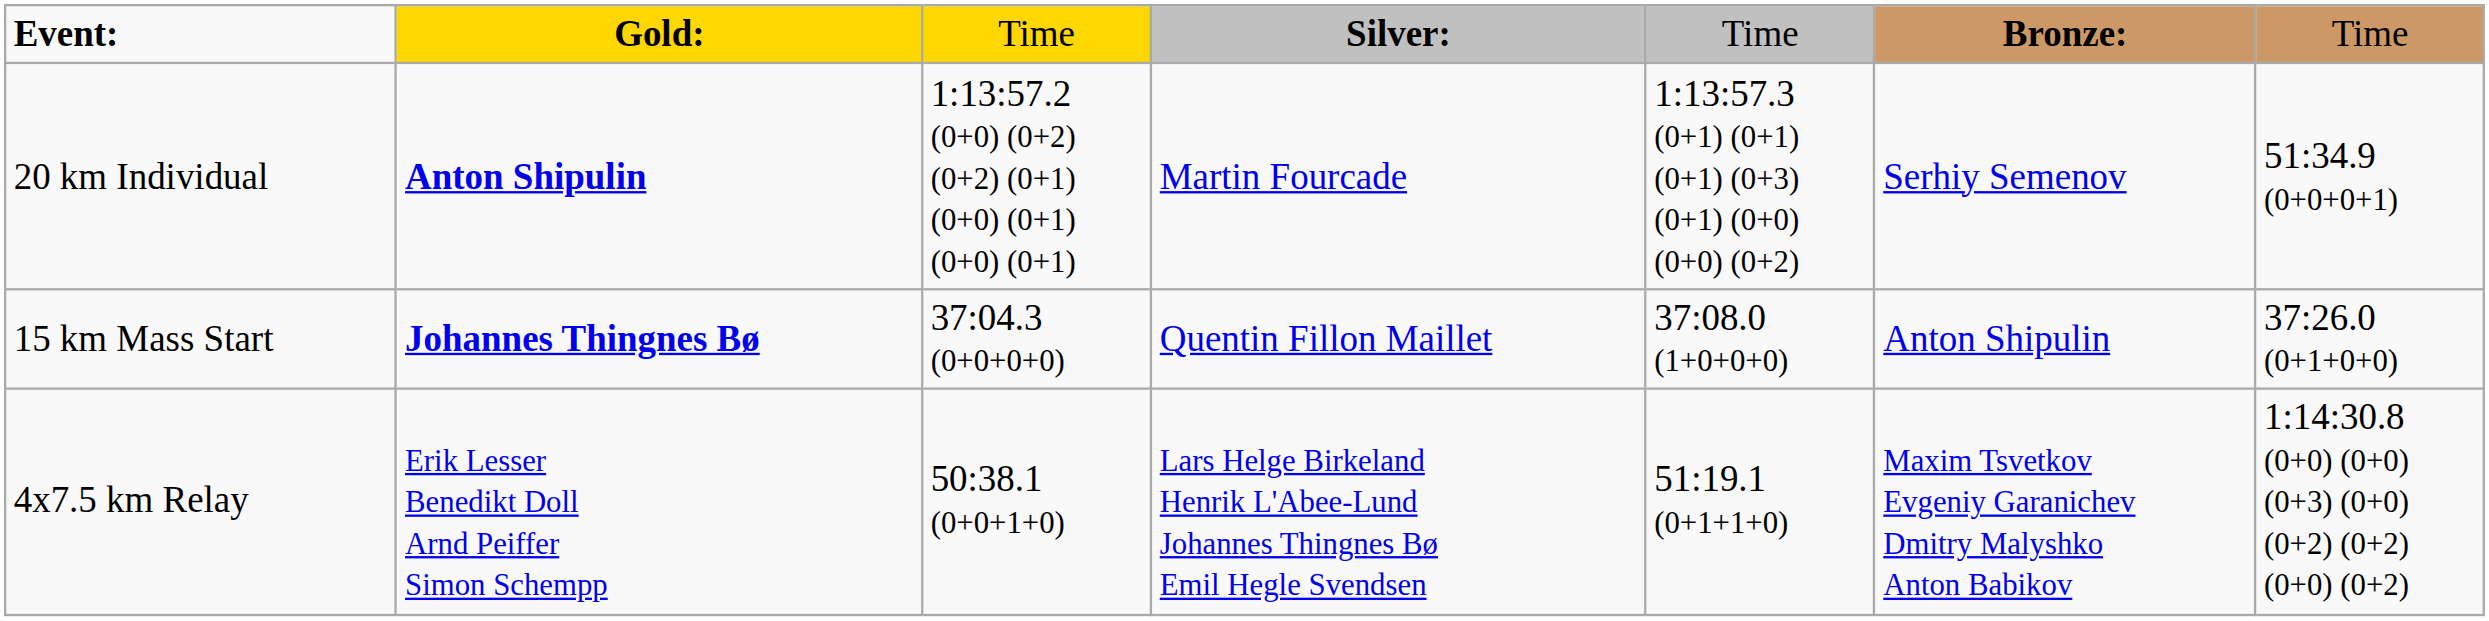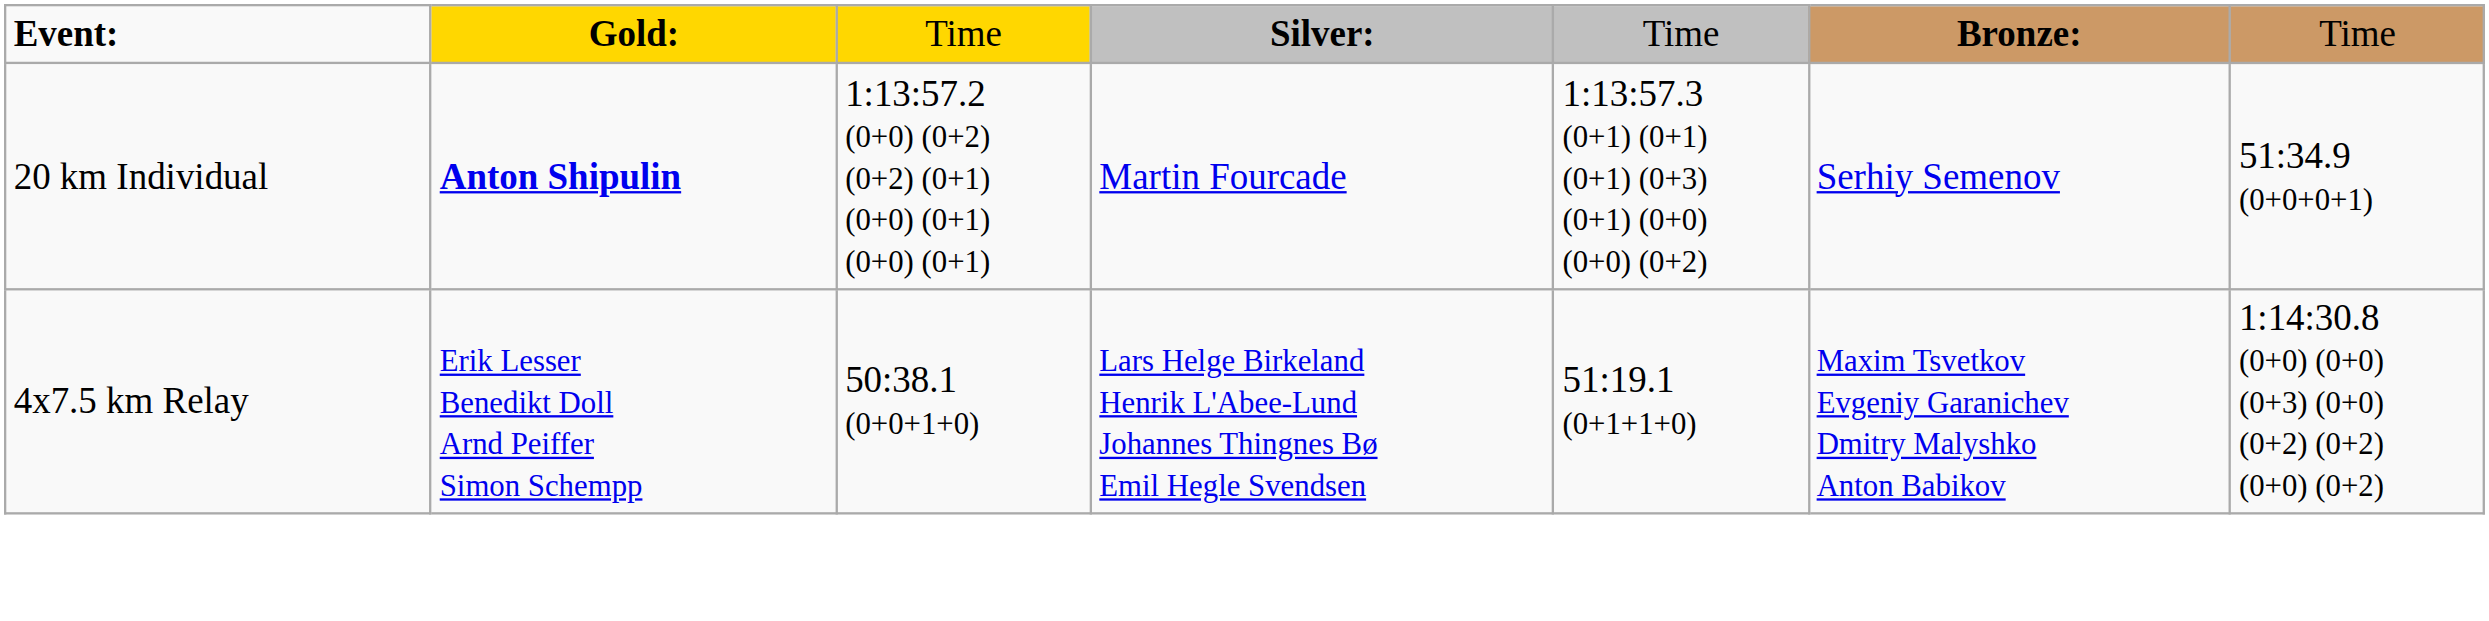 <table class="wikitable" width=85%>
 <tr>
 <td><strong>Event:</strong></td>
 <td style="text-align:center;background-color:gold;"><strong>Gold:</strong></td>
 <td style="text-align:center;background-color:gold;">Time</td>
 <td style="text-align:center;background-color:silver;"><strong>Silver:</strong></td>
 <td style="text-align:center;background-color:silver;">Time</td>
 <td style="text-align:center;background-color:#CC9966;"><strong>Bronze:</strong></td>
 <td style="text-align:center;background-color:#CC9966;">Time</td>
 </tr>
 <tr>
 <td>20 km Individual<br></td>
 <td><strong><a href='#'>Anton Shipulin</a></strong><br><small></small></td>
 <td>1:13:57.2<br><small>(0+0) (0+2)<br>(0+2) (0+1)<br>(0+0) (0+1)<br>(0+0) (0+1)</small></td>
 <td><a href='#'>Martin Fourcade</a><br><small></small></td>
 <td>1:13:57.3<br><small>(0+1) (0+1)<br>(0+1) (0+3)<br>(0+1) (0+0)<br>(0+0) (0+2)</small></td>
 <td><a href='#'>Serhiy Semenov</a><br><small></small></td>
 <td>51:34.9<br><small>(0+0+0+1)</small></td>
 </tr>
 <tr>
-<td>15 km Mass Start<br></td>
-<td><strong><a href='#'>Johannes Thingnes Bø</a></strong><br><small></small></td>
-<td>37:04.3<br><small>(0+0+0+0)</small></td>
-<td><a href='#'>Quentin Fillon Maillet</a><br><small></small></td>
-<td>37:08.0<br><small>(1+0+0+0)</small></td>
-<td><a href='#'>Anton Shipulin</a><br><small></small></td>
-<td>37:26.0<br><small>(0+1+0+0)</small></td>
-</tr>
-<tr>
 <td>4x7.5 km Relay<br></td>
 <td><strong></strong><br><small><a href='#'>Erik Lesser</a><br><a href='#'>Benedikt Doll</a><br><a href='#'>Arnd Peiffer</a><br><a href='#'>Simon Schempp</a></small></td>
 <td>50:38.1<br><small>(0+0+1+0)</small></td>
 <td><br><small><a href='#'>Lars Helge Birkeland</a><br><a href='#'>Henrik L'Abee-Lund</a><br><a href='#'>Johannes Thingnes Bø</a><br><a href='#'>Emil Hegle Svendsen</a></small></td>
 <td>51:19.1<br><small>(0+1+1+0)</small></td>
 <td><br><small><a href='#'>Maxim Tsvetkov</a><br><a href='#'>Evgeniy Garanichev</a><br><a href='#'>Dmitry Malyshko</a><br><a href='#'>Anton Babikov</a></small></td>
 <td>1:14:30.8<br><small>(0+0) (0+0)<br>(0+3) (0+0)<br>(0+2) (0+2)<br>(0+0) (0+2)</small></td>
 </tr>
 </table>
